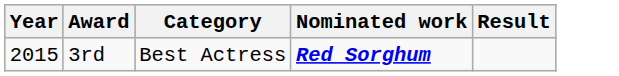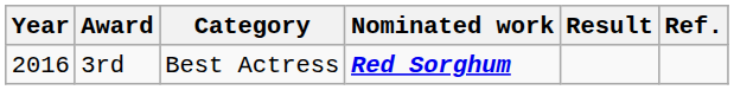 <table class="wikitable">
 <tr>
 <th>Year</th>
 <th>Award</th>
 <th>Category</th>
 <th>Nominated work</th>
 <th>Result</th>
+<th>Ref.</th>
 </tr>
 <tr>
-<td>2015</td>
+<td>2016</td>
 <td>3rd</td>
 <td rowspan=1>Best Actress</td>
 <td><strong><em><a href='#'>Red Sorghum</a></em></strong></td>
 <td></td>
+<td></td>
 </tr>
 </table>
